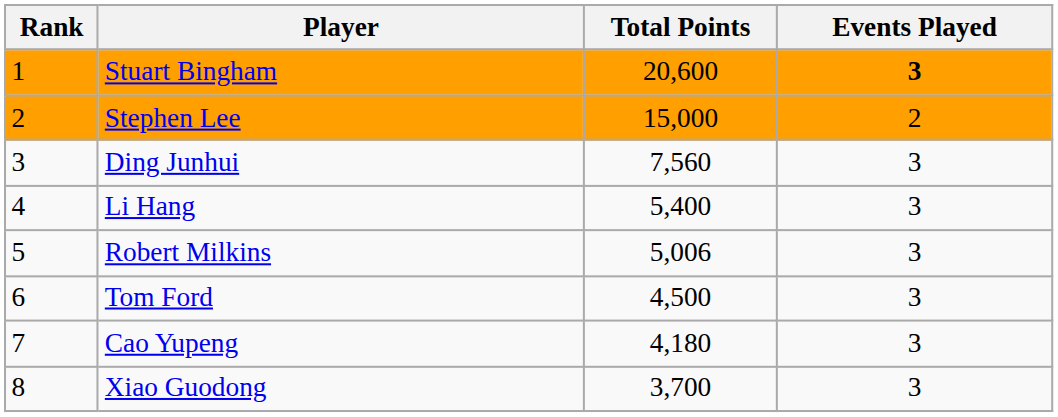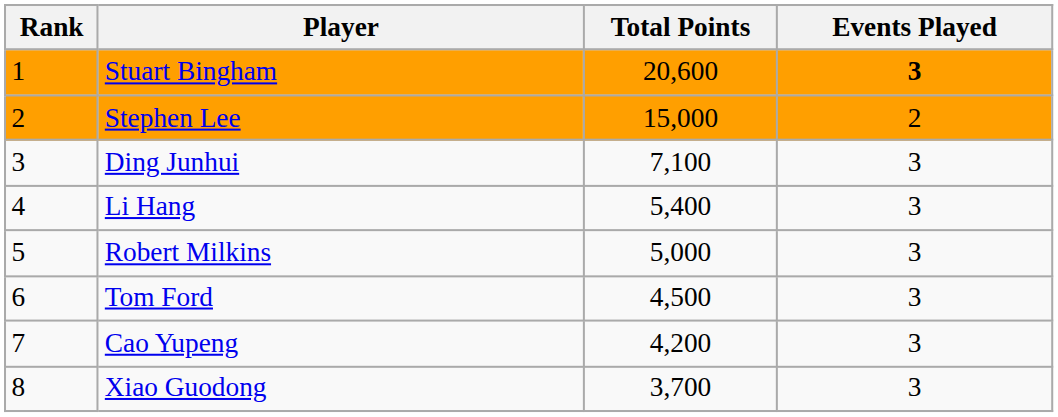 <table class="wikitable" style="font-size: 85%">
 <tr>
 <th width=40 align="center">Rank</th>
 <th width=235>Player</th>
 <th width=90>Total Points</th>
 <th width=130>Events Played</th>
 </tr>
 <tr bgcolor=#FF9F00>
 <td>1</td>
 <td> <a href='#'>Stuart Bingham</a></td>
 <td align="center">20,600</td>
 <td align="center"><strong>3</strong></td>
 </tr>
 <tr bgcolor=#FF9F00>
 <td>2</td>
 <td> <a href='#'>Stephen Lee</a></td>
 <td align="center">15,000</td>
 <td align="center">2</td>
 </tr>
 <tr>
 <td>3</td>
 <td> <a href='#'>Ding Junhui</a></td>
-<td align="center">7,560</td>
+<td align="center">7,100</td>
 <td align="center">3</td>
 </tr>
 <tr>
 <td>4</td>
 <td> <a href='#'>Li Hang</a></td>
 <td align="center">5,400</td>
 <td align="center">3</td>
 </tr>
 <tr>
 <td>5</td>
 <td> <a href='#'>Robert Milkins</a></td>
-<td align="center">5,006</td>
+<td align="center">5,000</td>
 <td align="center">3</td>
 </tr>
 <tr>
 <td>6</td>
 <td> <a href='#'>Tom Ford</a></td>
 <td align="center">4,500</td>
 <td align="center">3</td>
 </tr>
 <tr>
 <td>7</td>
 <td> <a href='#'>Cao Yupeng</a></td>
-<td align="center">4,180</td>
+<td align="center">4,200</td>
 <td align="center">3</td>
 </tr>
 <tr>
 <td>8</td>
 <td> <a href='#'>Xiao Guodong</a></td>
 <td align="center">3,700</td>
 <td align="center">3</td>
 </tr>
 </table>
